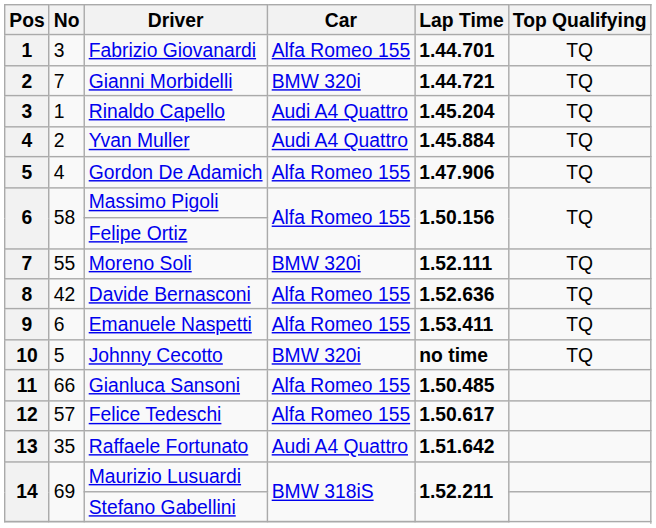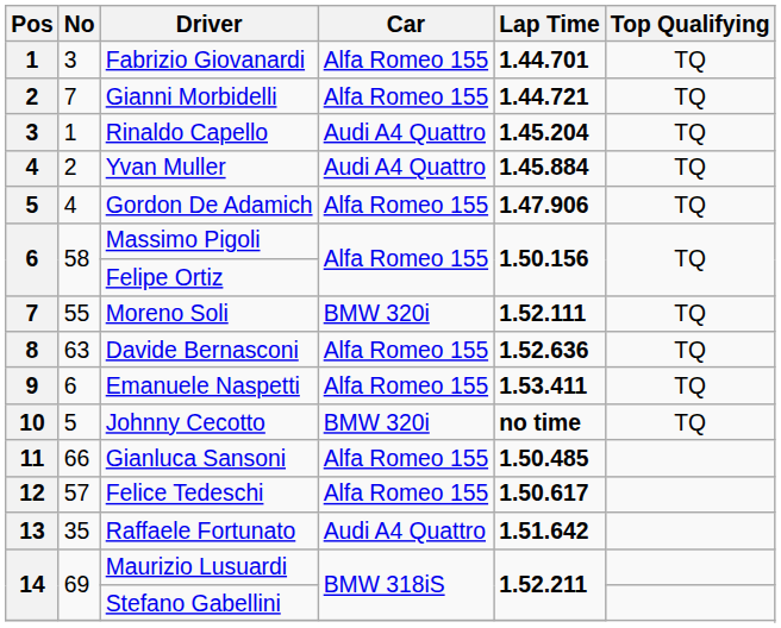 <table class="wikitable" style="font-size: 85%;">
 <tr>
 <th>Pos</th>
 <th>No</th>
 <th>Driver</th>
 <th>Car</th>
 <th>Lap Time</th>
 <th>Top Qualifying</th>
 </tr>
 <tr>
 <th>1</th>
 <td>3</td>
 <td> <a href='#'>Fabrizio Giovanardi</a></td>
 <td><a href='#'>Alfa Romeo 155</a></td>
 <td><strong>1.44.701</strong></td>
 <td align=center>TQ</td>
 </tr>
 <tr>
 <th>2</th>
 <td>7</td>
 <td> <a href='#'>Gianni Morbidelli</a></td>
-<td><a href='#'>BMW 320i</a></td>
+<td><a href='#'>Alfa Romeo 155</a></td>
 <td><strong>1.44.721</strong></td>
 <td align=center>TQ</td>
 </tr>
 <tr>
 <th>3</th>
 <td>1</td>
 <td> <a href='#'>Rinaldo Capello</a></td>
 <td><a href='#'>Audi A4 Quattro</a></td>
 <td><strong>1.45.204</strong></td>
 <td align=center>TQ</td>
 </tr>
 <tr>
 <th>4</th>
 <td>2</td>
 <td> <a href='#'>Yvan Muller</a></td>
 <td><a href='#'>Audi A4 Quattro</a></td>
 <td><strong>1.45.884</strong></td>
 <td align=center>TQ</td>
 </tr>
 <tr>
 <th>5</th>
 <td>4</td>
 <td> <a href='#'>Gordon De Adamich</a></td>
 <td><a href='#'>Alfa Romeo 155</a></td>
 <td><strong>1.47.906</strong></td>
 <td align=center>TQ</td>
 </tr>
 <tr>
 <th rowspan=2>6</th>
 <td rowspan=2>58</td>
 <td> <a href='#'>Massimo Pigoli</a></td>
 <td rowspan=2><a href='#'>Alfa Romeo 155</a></td>
 <td rowspan=2><strong>1.50.156</strong></td>
 <td rowspan=2 align=center>TQ</td>
 </tr>
 <tr>
 <td> <a href='#'>Felipe Ortiz</a></td>
 </tr>
 <tr>
 <th>7</th>
 <td>55</td>
 <td> <a href='#'>Moreno Soli</a></td>
 <td><a href='#'>BMW 320i</a></td>
 <td><strong>1.52.111</strong></td>
 <td align=center>TQ</td>
 </tr>
 <tr>
 <th>8</th>
-<td>42</td>
+<td>63</td>
 <td> <a href='#'>Davide Bernasconi</a></td>
 <td><a href='#'>Alfa Romeo 155</a></td>
 <td><strong>1.52.636</strong></td>
 <td align=center>TQ</td>
 </tr>
 <tr>
 <th>9</th>
 <td>6</td>
 <td> <a href='#'>Emanuele Naspetti</a></td>
 <td><a href='#'>Alfa Romeo 155</a></td>
 <td><strong>1.53.411</strong></td>
 <td align=center>TQ</td>
 </tr>
 <tr>
 <th>10</th>
 <td>5</td>
 <td> <a href='#'>Johnny Cecotto</a></td>
 <td><a href='#'>BMW 320i</a></td>
 <td><strong>no time</strong></td>
 <td align=center>TQ</td>
 </tr>
 <tr>
 <th>11</th>
 <td>66</td>
 <td> <a href='#'>Gianluca Sansoni</a></td>
 <td><a href='#'>Alfa Romeo 155</a></td>
 <td><strong>1.50.485</strong></td>
 <td></td>
 </tr>
 <tr>
 <th>12</th>
 <td>57</td>
 <td> <a href='#'>Felice Tedeschi</a></td>
 <td><a href='#'>Alfa Romeo 155</a></td>
 <td><strong>1.50.617</strong></td>
 <td></td>
 </tr>
 <tr>
 <th>13</th>
 <td>35</td>
 <td> <a href='#'>Raffaele Fortunato</a></td>
 <td><a href='#'>Audi A4 Quattro</a></td>
 <td><strong>1.51.642</strong></td>
 <td></td>
 </tr>
 <tr>
 <th rowspan=2>14</th>
 <td rowspan=2>69</td>
 <td> <a href='#'>Maurizio Lusuardi</a></td>
 <td rowspan=2><a href='#'>BMW 318iS</a></td>
 <td rowspan=2><strong>1.52.211</strong></td>
 <td></td>
 </tr>
 <tr>
 <td> <a href='#'>Stefano Gabellini</a></td>
 </tr>
 <tr>
 </tr>
 </table>
